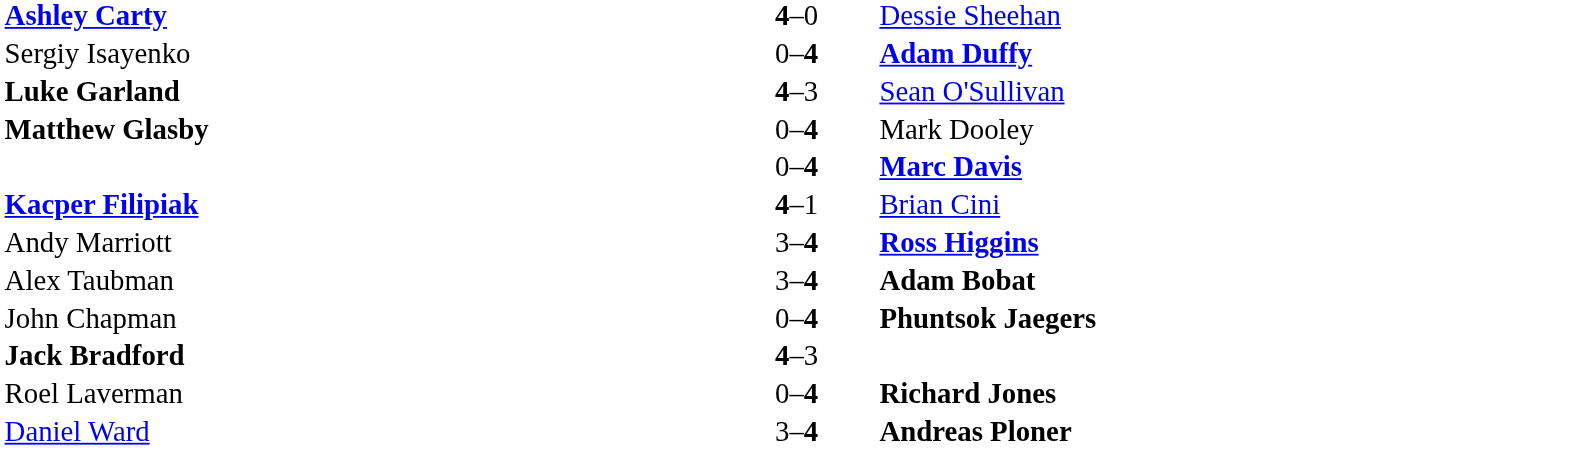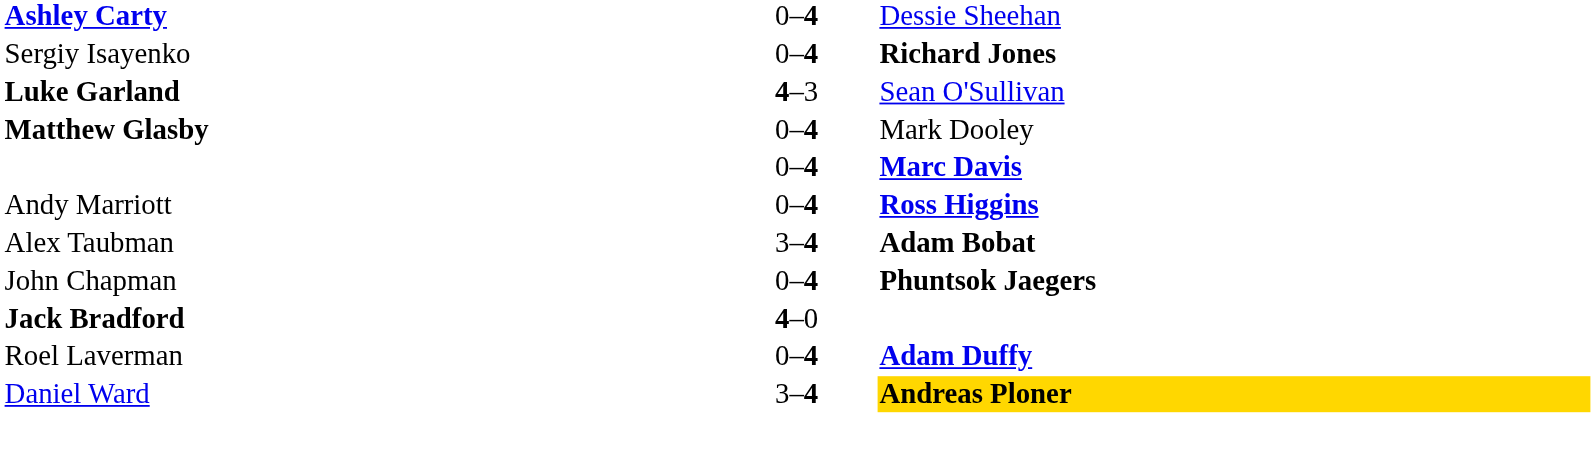 <table width="100%" cellspacing="1">
 <tr>
 <th width=45%></th>
 <th width=10%></th>
 <th width=45%></th>
 </tr>
 <tr>
 <td> <strong><a href='#'>Ashley Carty</a></strong></td>
-<td align="center"><strong>4</strong>–0</td>
+<td align="center">0–<strong>4</strong></td>
 <td> <a href='#'>Dessie Sheehan</a></td>
 </tr>
 <tr>
 <td> Sergiy Isayenko</td>
 <td align="center">0–<strong>4</strong></td>
-<td> <strong><a href='#'>Adam Duffy</a></strong></td>
+<td> <strong>Richard Jones</strong></td>
 </tr>
 <tr>
 <td> <strong>Luke Garland</strong></td>
 <td align="center"><strong>4</strong>–3</td>
 <td> <a href='#'>Sean O'Sullivan</a></td>
 </tr>
 <tr>
 <td> <strong>Matthew Glasby</strong></td>
 <td align="center">0–<strong>4</strong></td>
 <td> Mark Dooley</td>
 </tr>
 <tr>
 <td></td>
 <td align="center">0–<strong>4</strong></td>
 <td> <strong><a href='#'>Marc Davis</a></strong></td>
 </tr>
 <tr>
-<td> <strong><a href='#'>Kacper Filipiak</a></strong></td>
-<td align="center"><strong>4</strong>–1</td>
-<td> <a href='#'>Brian Cini</a></td>
-</tr>
-<tr>
 <td> Andy Marriott</td>
-<td align="center">3–<strong>4</strong></td>
+<td align="center">0–<strong>4</strong></td>
 <td> <strong><a href='#'>Ross Higgins</a></strong></td>
 </tr>
 <tr>
 <td> Alex Taubman</td>
 <td align="center">3–<strong>4</strong></td>
 <td> <strong>Adam Bobat</strong></td>
 </tr>
 <tr>
 <td> John Chapman</td>
 <td align="center">0–<strong>4</strong></td>
 <td> <strong>Phuntsok Jaegers</strong></td>
 </tr>
 <tr>
 <td> <strong>Jack Bradford</strong></td>
-<td align="center"><strong>4</strong>–3</td>
+<td align="center"><strong>4</strong>–0</td>
 <td></td>
 </tr>
 <tr>
 <td> Roel Laverman</td>
 <td align="center">0–<strong>4</strong></td>
-<td> <strong>Richard Jones</strong></td>
+<td> <strong><a href='#'>Adam Duffy</a></strong></td>
 </tr>
 <tr>
 <td> <a href='#'>Daniel Ward</a></td>
 <td align="center">3–<strong>4</strong></td>
-<td> <strong>Andreas Ploner</strong></td>
+<td style="background: gold;"> <strong>Andreas Ploner</strong></td>
 </tr>
 </table>
